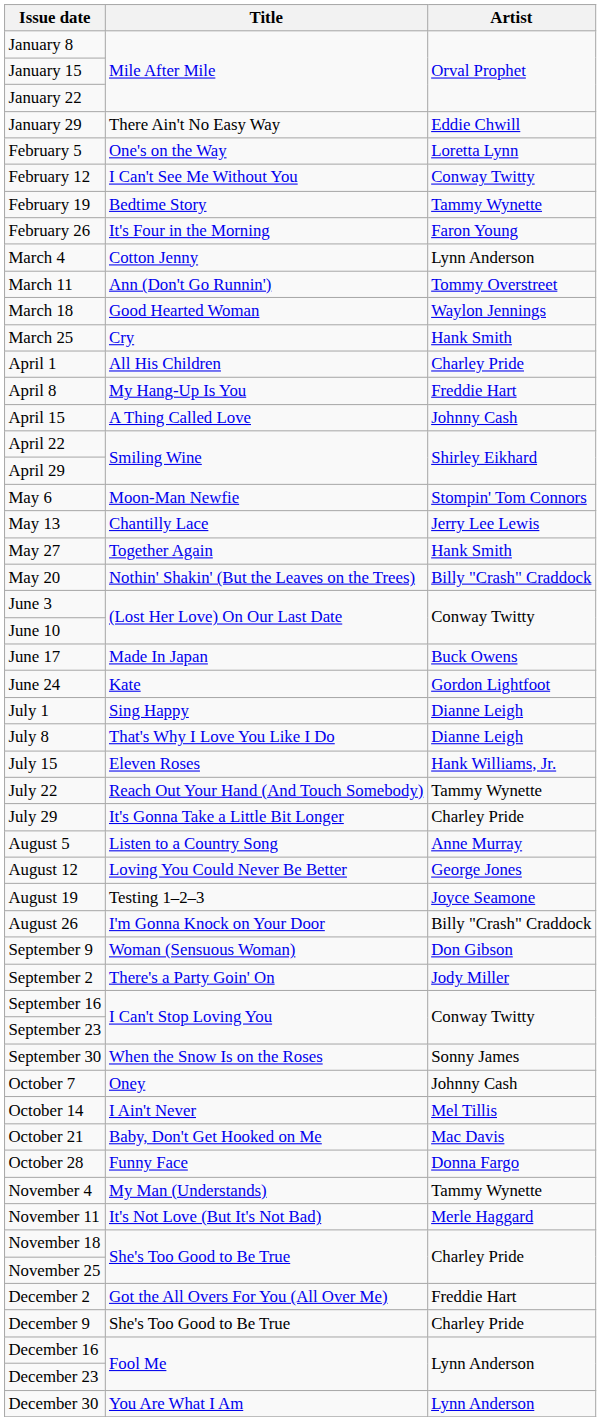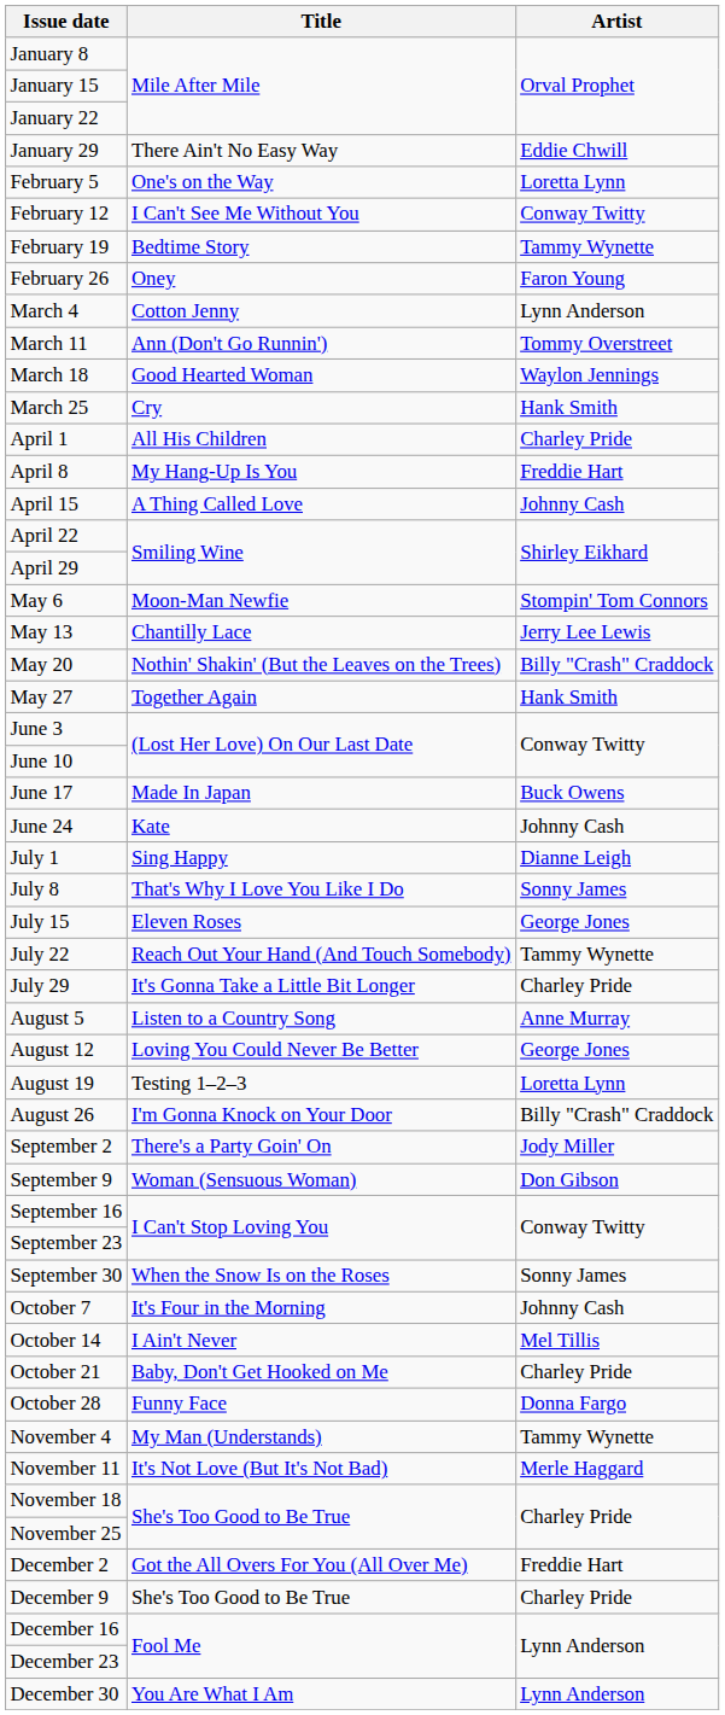 <table class="wikitable">
 <tr>
 <th>Issue date</th>
 <th>Title</th>
 <th>Artist</th>
 </tr>
 <tr>
 <td>January 8</td>
 <td rowspan=3><a href='#'>Mile After Mile</a></td>
 <td rowspan=3><a href='#'>Orval Prophet</a></td>
 </tr>
 <tr>
 <td>January 15</td>
 </tr>
 <tr>
 <td>January 22</td>
 </tr>
 <tr>
 <td>January 29</td>
 <td>There Ain't No Easy Way</td>
 <td><a href='#'>Eddie Chwill</a></td>
 </tr>
 <tr>
 <td>February 5</td>
 <td><a href='#'>One's on the Way</a></td>
 <td><a href='#'>Loretta Lynn</a></td>
 </tr>
 <tr>
 <td>February 12</td>
 <td><a href='#'>I Can't See Me Without You</a></td>
 <td><a href='#'>Conway Twitty</a></td>
 </tr>
 <tr>
 <td>February 19</td>
 <td><a href='#'>Bedtime Story</a></td>
 <td><a href='#'>Tammy Wynette</a></td>
 </tr>
 <tr>
 <td>February 26</td>
-<td><a href='#'>It's Four in the Morning</a></td>
+<td><a href='#'>Oney</a></td>
 <td><a href='#'>Faron Young</a></td>
 </tr>
 <tr>
 <td>March 4</td>
 <td><a href='#'>Cotton Jenny</a></td>
 <td>Lynn Anderson</td>
 </tr>
 <tr>
 <td>March 11</td>
 <td><a href='#'>Ann (Don't Go Runnin')</a></td>
 <td><a href='#'>Tommy Overstreet</a></td>
 </tr>
 <tr>
 <td>March 18</td>
 <td><a href='#'>Good Hearted Woman</a></td>
 <td><a href='#'>Waylon Jennings</a></td>
 </tr>
 <tr>
 <td>March 25</td>
 <td><a href='#'>Cry</a></td>
 <td><a href='#'>Hank Smith</a></td>
 </tr>
 <tr>
 <td>April 1</td>
 <td><a href='#'>All His Children</a></td>
 <td><a href='#'>Charley Pride</a></td>
 </tr>
 <tr>
 <td>April 8</td>
 <td><a href='#'>My Hang-Up Is You</a></td>
 <td><a href='#'>Freddie Hart</a></td>
 </tr>
 <tr>
 <td>April 15</td>
 <td><a href='#'>A Thing Called Love</a></td>
 <td><a href='#'>Johnny Cash</a></td>
 </tr>
 <tr>
 <td>April 22</td>
 <td rowspan=2><a href='#'>Smiling Wine</a></td>
 <td rowspan=2><a href='#'>Shirley Eikhard</a></td>
 </tr>
 <tr>
 <td>April 29</td>
 </tr>
 <tr>
 <td>May 6</td>
 <td><a href='#'>Moon-Man Newfie</a></td>
 <td><a href='#'>Stompin' Tom Connors</a></td>
 </tr>
 <tr>
 <td>May 13</td>
 <td><a href='#'>Chantilly Lace</a></td>
 <td><a href='#'>Jerry Lee Lewis</a></td>
 </tr>
 <tr>
+<td>May 20</td>
+<td><a href='#'>Nothin' Shakin' (But the Leaves on the Trees)</a></td>
+<td><a href='#'>Billy "Crash" Craddock</a></td>
+</tr>
+<tr>
 <td>May 27</td>
 <td><a href='#'>Together Again</a></td>
 <td><a href='#'>Hank Smith</a></td>
-</tr>
-<tr>
-<td>May 20</td>
-<td><a href='#'>Nothin' Shakin' (But the Leaves on the Trees)</a></td>
-<td><a href='#'>Billy "Crash" Craddock</a></td>
 </tr>
 <tr>
 <td>June 3</td>
 <td rowspan=2><a href='#'>(Lost Her Love) On Our Last Date</a></td>
 <td rowspan=2>Conway Twitty</td>
 </tr>
 <tr>
 <td>June 10</td>
 </tr>
 <tr>
 <td>June 17</td>
 <td><a href='#'>Made In Japan</a></td>
 <td><a href='#'>Buck Owens</a></td>
 </tr>
 <tr>
 <td>June 24</td>
 <td><a href='#'>Kate</a></td>
-<td><a href='#'>Gordon Lightfoot</a></td>
+<td>Johnny Cash</td>
 </tr>
 <tr>
 <td>July 1</td>
 <td><a href='#'>Sing Happy</a></td>
 <td><a href='#'>Dianne Leigh</a></td>
 </tr>
 <tr>
 <td>July 8</td>
 <td><a href='#'>That's Why I Love You Like I Do</a></td>
-<td><a href='#'>Dianne Leigh</a></td>
+<td><a href='#'>Sonny James</a></td>
 </tr>
 <tr>
 <td>July 15</td>
 <td><a href='#'>Eleven Roses</a></td>
-<td><a href='#'>Hank Williams, Jr.</a></td>
+<td><a href='#'>George Jones</a></td>
 </tr>
 <tr>
 <td>July 22</td>
 <td><a href='#'>Reach Out Your Hand (And Touch Somebody)</a></td>
 <td>Tammy Wynette</td>
 </tr>
 <tr>
 <td>July 29</td>
 <td><a href='#'>It's Gonna Take a Little Bit Longer</a></td>
 <td>Charley Pride</td>
 </tr>
 <tr>
 <td>August 5</td>
 <td><a href='#'>Listen to a Country Song</a></td>
 <td><a href='#'>Anne Murray</a></td>
 </tr>
 <tr>
 <td>August 12</td>
 <td><a href='#'>Loving You Could Never Be Better</a></td>
 <td><a href='#'>George Jones</a></td>
 </tr>
 <tr>
 <td>August 19</td>
 <td>Testing 1–2–3</td>
-<td><a href='#'>Joyce Seamone</a></td>
+<td><a href='#'>Loretta Lynn</a></td>
 </tr>
 <tr>
 <td>August 26</td>
 <td><a href='#'>I'm Gonna Knock on Your Door</a></td>
 <td>Billy "Crash" Craddock</td>
 </tr>
 <tr>
+<td>September 2</td>
+<td><a href='#'>There's a Party Goin' On</a></td>
+<td><a href='#'>Jody Miller</a></td>
+</tr>
+<tr>
 <td>September 9</td>
 <td><a href='#'>Woman (Sensuous Woman)</a></td>
 <td><a href='#'>Don Gibson</a></td>
-</tr>
-<tr>
-<td>September 2</td>
-<td><a href='#'>There's a Party Goin' On</a></td>
-<td><a href='#'>Jody Miller</a></td>
 </tr>
 <tr>
 <td>September 16</td>
 <td rowspan=2><a href='#'>I Can't Stop Loving You</a></td>
 <td rowspan=2>Conway Twitty</td>
 </tr>
 <tr>
 <td>September 23</td>
 </tr>
 <tr>
 <td>September 30</td>
 <td><a href='#'>When the Snow Is on the Roses</a></td>
 <td>Sonny James</td>
 </tr>
 <tr>
 <td>October 7</td>
-<td><a href='#'>Oney</a></td>
+<td><a href='#'>It's Four in the Morning</a></td>
 <td>Johnny Cash</td>
 </tr>
 <tr>
 <td>October 14</td>
 <td><a href='#'>I Ain't Never</a></td>
 <td><a href='#'>Mel Tillis</a></td>
 </tr>
 <tr>
 <td>October 21</td>
 <td><a href='#'>Baby, Don't Get Hooked on Me</a></td>
-<td><a href='#'>Mac Davis</a></td>
+<td>Charley Pride</td>
 </tr>
 <tr>
 <td>October 28</td>
 <td><a href='#'>Funny Face</a></td>
 <td><a href='#'>Donna Fargo</a></td>
 </tr>
 <tr>
 <td>November 4</td>
 <td><a href='#'>My Man (Understands)</a></td>
 <td>Tammy Wynette</td>
 </tr>
 <tr>
 <td>November 11</td>
 <td><a href='#'>It's Not Love (But It's Not Bad)</a></td>
 <td><a href='#'>Merle Haggard</a></td>
 </tr>
 <tr>
 <td>November 18</td>
 <td rowspan=2><a href='#'>She's Too Good to Be True</a></td>
 <td rowspan=2>Charley Pride</td>
 </tr>
 <tr>
 <td>November 25</td>
 </tr>
 <tr>
 <td>December 2</td>
 <td><a href='#'>Got the All Overs For You (All Over Me)</a></td>
 <td>Freddie Hart</td>
 </tr>
 <tr>
 <td>December 9</td>
 <td>She's Too Good to Be True</td>
 <td>Charley Pride</td>
 </tr>
 <tr>
 <td>December 16</td>
 <td rowspan=2><a href='#'>Fool Me</a></td>
 <td rowspan=2>Lynn Anderson</td>
 </tr>
 <tr>
 <td>December 23</td>
 </tr>
 <tr>
 <td>December 30</td>
 <td><a href='#'>You Are What I Am</a></td>
 <td><a href='#'>Lynn Anderson</a></td>
 </tr>
 </table>
